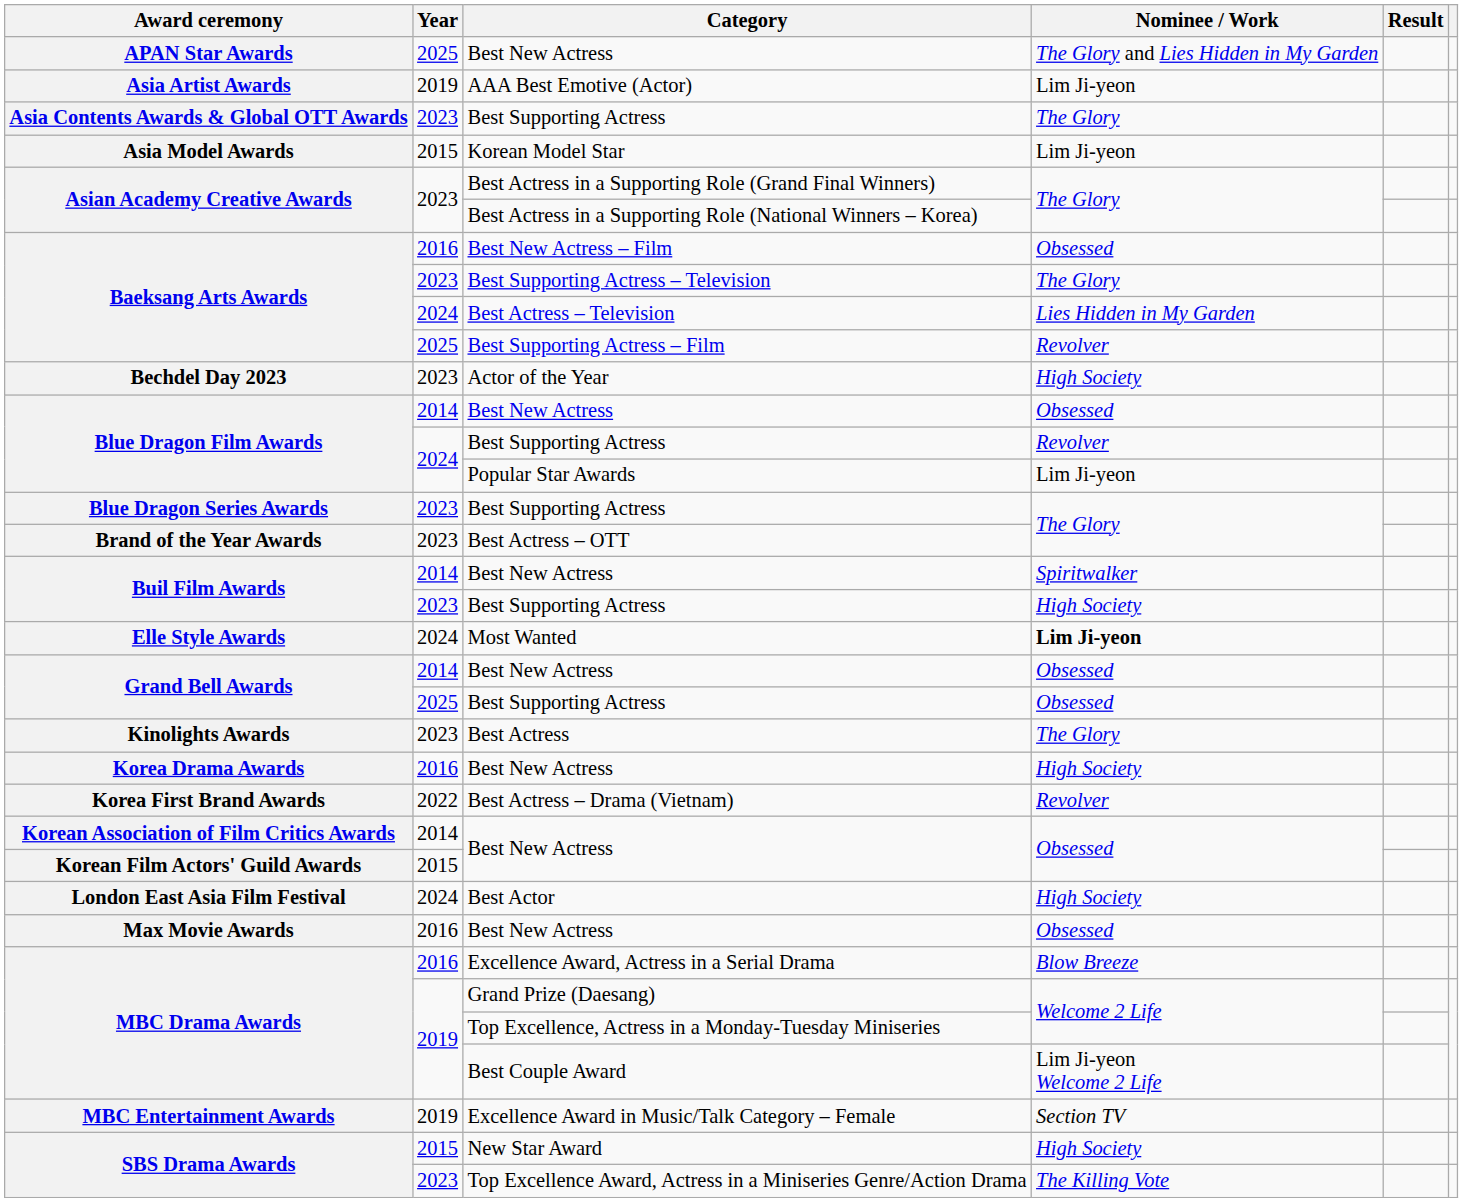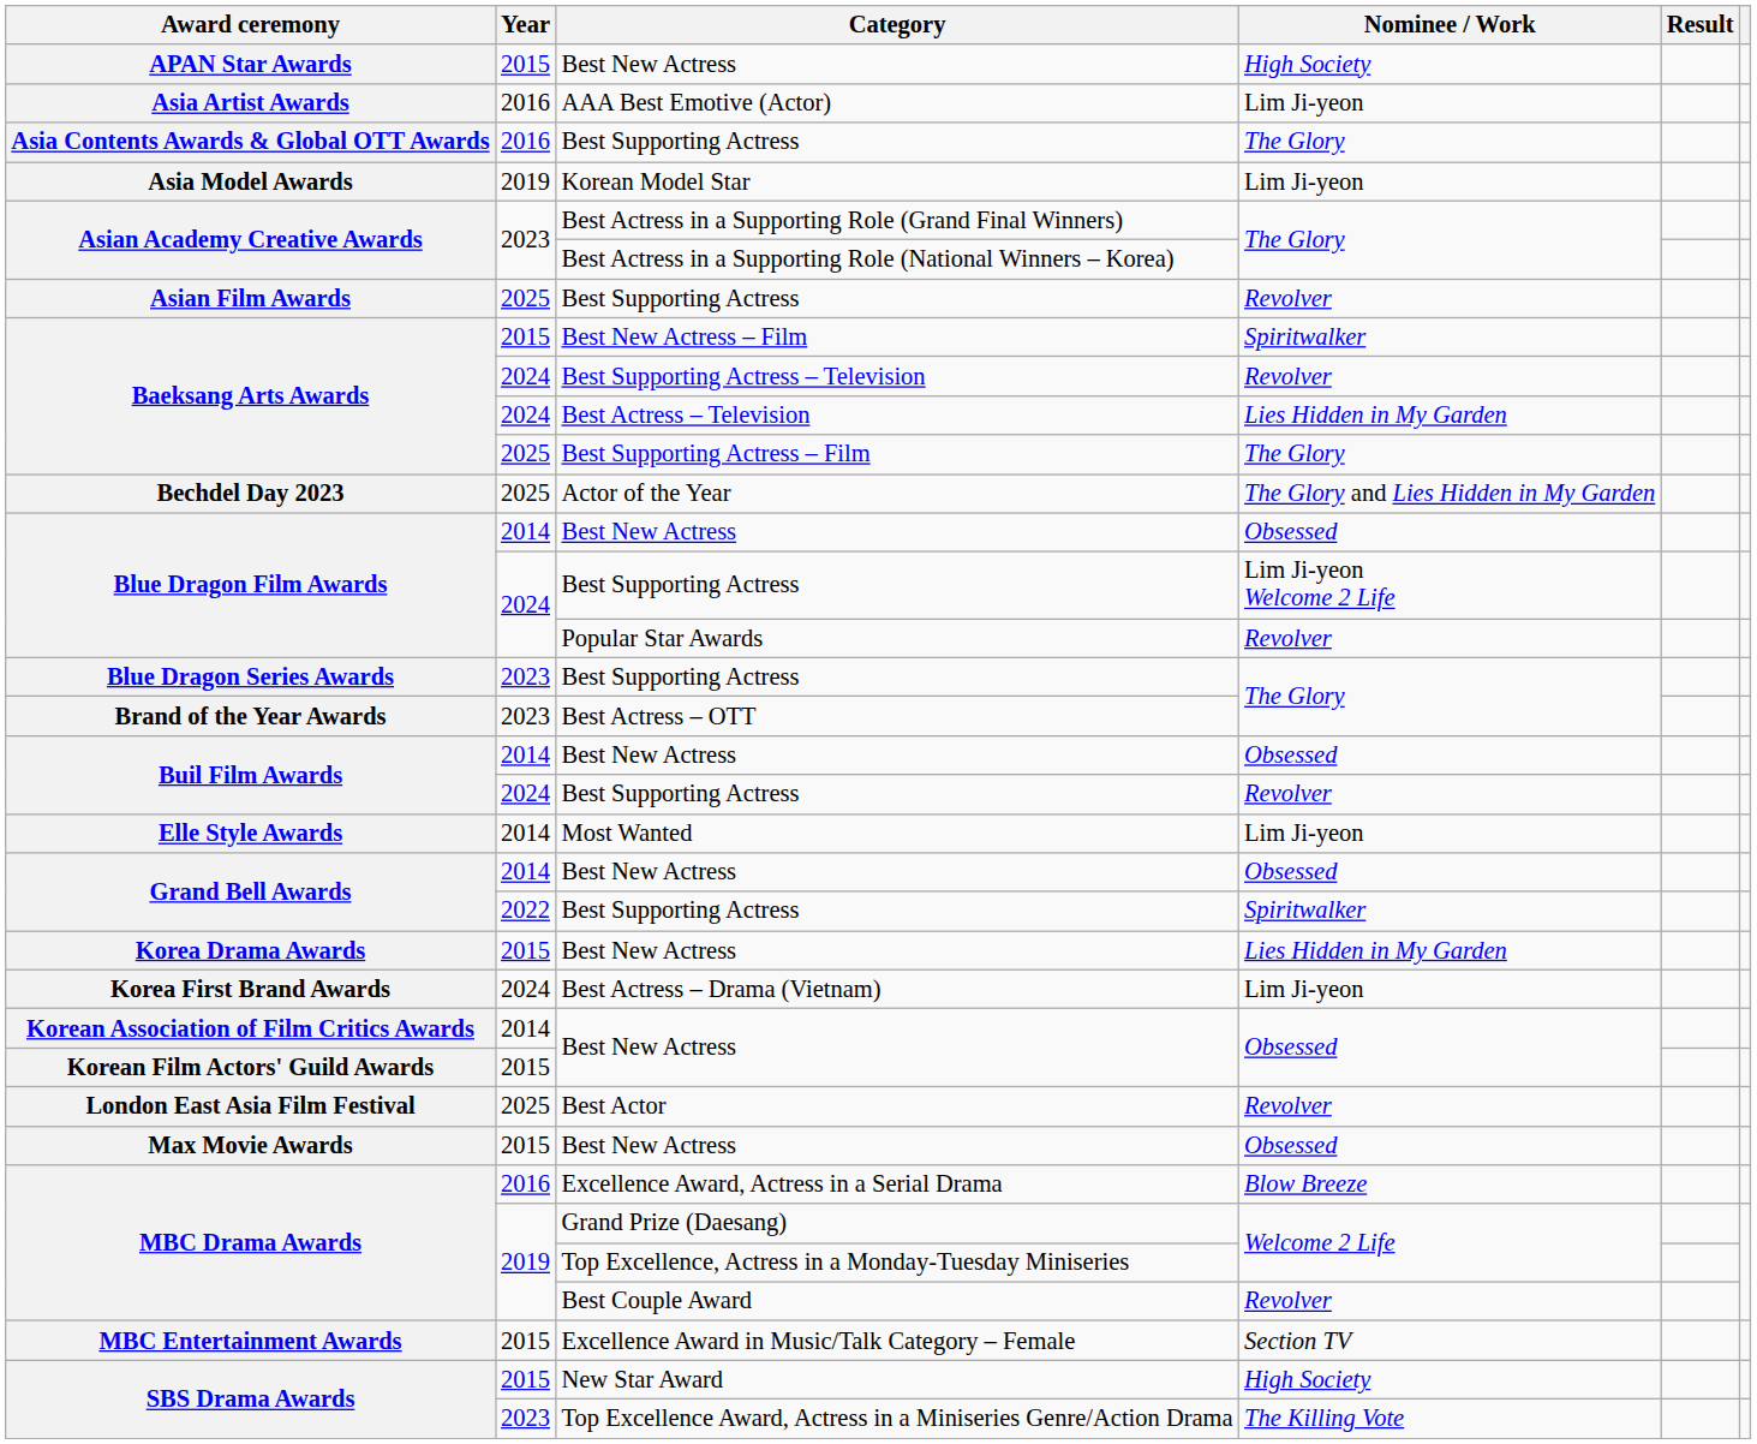 <table class="wikitable plainrowheaders sortable">
 <tr>
 <th scope="col">Award ceremony</th>
 <th scope="col">Year</th>
 <th scope="col">Category</th>
 <th scope="col">Nominee / Work</th>
 <th scope="col">Result</th>
 <th scope="col" class="unsortable"></th>
 </tr>
 <tr>
 <th scope="row"><a href='#'>APAN Star Awards</a></th>
-<td style="text-align:center"><a href='#'>2025</a></td>
+<td style="text-align:center"><a href='#'>2015</a></td>
 <td>Best New Actress</td>
-<td><em><a href='#'>The Glory</a></em> and <em><a href='#'>Lies Hidden in My Garden</a></em></td>
+<td><em><a href='#'>High Society</a></em></td>
 <td></td>
 <td style="text-align:center"></td>
 </tr>
 <tr>
 <th scope="row"><a href='#'>Asia Artist Awards</a></th>
-<td style="text-align:center">2019</td>
+<td style="text-align:center">2016</td>
 <td>AAA Best Emotive (Actor)</td>
 <td>Lim Ji-yeon</td>
 <td></td>
 <td style="text-align:center"></td>
 </tr>
 <tr>
 <th scope="row"><a href='#'>Asia Contents Awards & Global OTT Awards</a></th>
-<td style="text-align:center"><a href='#'>2023</a></td>
+<td style="text-align:center"><a href='#'>2016</a></td>
 <td>Best Supporting Actress</td>
 <td><em><a href='#'>The Glory</a></em></td>
 <td></td>
 <td style="text-align:center"></td>
 </tr>
 <tr>
 <th scope="row">Asia Model Awards</th>
-<td style="text-align:center">2015</td>
+<td style="text-align:center">2019</td>
 <td>Korean Model Star</td>
 <td>Lim Ji-yeon</td>
 <td></td>
 <td style="text-align:center"></td>
 </tr>
 <tr>
 <th scope="row" rowspan="2"><a href='#'>Asian Academy Creative Awards</a></th>
 <td rowspan="2" style="text-align:center">2023</td>
 <td>Best Actress in a Supporting Role (Grand Final Winners)</td>
 <td rowspan="2"><em><a href='#'>The Glory</a></em></td>
 <td></td>
 <td style="text-align:center"></td>
 </tr>
 <tr>
 <td>Best Actress in a Supporting Role (National Winners – Korea)</td>
 <td></td>
 <td style="text-align:center"></td>
 </tr>
 <tr>
-<th scope="row"  rowspan="4"><a href='#'>Baeksang Arts Awards</a></th>
-<td style="text-align:center"><a href='#'>2016</a></td>
-<td><a href='#'>Best New Actress – Film</a></td>
-<td><em><a href='#'>Obsessed</a></em></td>
+<th scope="row"><a href='#'>Asian Film Awards</a></th>
+<td style="text-align:center"><a href='#'>2025</a></td>
+<td>Best Supporting Actress</td>
+<td><em><a href='#'>Revolver</a></em></td>
 <td></td>
 <td style="text-align:center"></td>
 </tr>
 <tr>
-<td style="text-align:center"><a href='#'>2023</a></td>
+<th scope="row"  rowspan="4"><a href='#'>Baeksang Arts Awards</a></th>
+<td style="text-align:center"><a href='#'>2015</a></td>
+<td><a href='#'>Best New Actress – Film</a></td>
+<td><em><a href='#'>Spiritwalker</a></em></td>
+<td></td>
+<td style="text-align:center"></td>
+</tr>
+<tr>
+<td style="text-align:center"><a href='#'>2024</a></td>
 <td><a href='#'>Best Supporting Actress – Television</a></td>
-<td><em><a href='#'>The Glory</a></em></td>
+<td><em><a href='#'>Revolver</a></em></td>
 <td></td>
 <td style="text-align:center"></td>
 </tr>
 <tr>
 <td style="text-align:center"><a href='#'>2024</a></td>
 <td><a href='#'>Best Actress – Television</a></td>
 <td><em><a href='#'>Lies Hidden in My Garden</a></em></td>
 <td></td>
 <td style="text-align:center"></td>
 </tr>
 <tr>
 <td style="text-align:center"><a href='#'>2025</a></td>
 <td><a href='#'>Best Supporting Actress – Film</a></td>
-<td><em><a href='#'>Revolver</a></em></td>
+<td><em><a href='#'>The Glory</a></em></td>
 <td></td>
 <td style="text-align:center"></td>
 </tr>
 <tr>
 <th scope="row">Bechdel Day 2023</th>
-<td style="text-align:center">2023</td>
+<td style="text-align:center">2025</td>
 <td>Actor of the Year</td>
-<td><em><a href='#'>High Society</a></em></td>
+<td><em><a href='#'>The Glory</a></em> and <em><a href='#'>Lies Hidden in My Garden</a></em></td>
 <td></td>
 <td style="text-align:center"></td>
 </tr>
 <tr>
 <th scope="row" rowspan="3"><a href='#'>Blue Dragon Film Awards</a></th>
 <td style="text-align:center"><a href='#'>2014</a></td>
 <td><a href='#'>Best New Actress</a></td>
 <td><em><a href='#'>Obsessed</a></em></td>
 <td></td>
 <td style="text-align:center"></td>
 </tr>
 <tr>
 <td rowspan="2" style="text-align:center"><a href='#'>2024</a></td>
 <td>Best Supporting Actress</td>
-<td><em><a href='#'>Revolver</a></em></td>
+<td>Lim Ji-yeon <br><em><a href='#'>Welcome 2 Life</a></em></td>
 <td></td>
 <td style="text-align:center"></td>
 </tr>
 <tr>
 <td>Popular Star Awards</td>
-<td>Lim Ji-yeon</td>
+<td><em><a href='#'>Revolver</a></em></td>
 <td></td>
 <td style="text-align:center"></td>
 </tr>
 <tr>
 <th scope="row"><a href='#'>Blue Dragon Series Awards</a></th>
 <td style="text-align:center"><a href='#'>2023</a></td>
 <td>Best Supporting Actress</td>
 <td rowspan="2"><em><a href='#'>The Glory</a></em></td>
 <td></td>
 <td style="text-align:center"></td>
 </tr>
 <tr>
 <th scope="row">Brand of the Year Awards</th>
 <td style="text-align:center">2023</td>
 <td>Best Actress – OTT</td>
 <td></td>
 <td style="text-align:center"></td>
 </tr>
 <tr>
 <th scope="row" rowspan="2"><a href='#'>Buil Film Awards</a></th>
 <td style="text-align:center"><a href='#'>2014</a></td>
 <td>Best New Actress</td>
-<td><em><a href='#'>Spiritwalker</a></em></td>
+<td><em><a href='#'>Obsessed</a></em></td>
 <td></td>
 <td style="text-align:center"></td>
 </tr>
 <tr>
-<td style="text-align:center"><a href='#'>2023</a></td>
+<td style="text-align:center"><a href='#'>2024</a></td>
 <td>Best Supporting Actress</td>
-<td><em><a href='#'>High Society</a></em></td>
+<td><em><a href='#'>Revolver</a></em></td>
 <td></td>
 <td style="text-align:center"></td>
 </tr>
 <tr>
 <th scope="row"><a href='#'>Elle Style Awards</a></th>
-<td style="text-align:center">2024</td>
+<td style="text-align:center">2014</td>
 <td>Most Wanted</td>
-<td><strong>Lim Ji-yeon</strong></td>
+<td>Lim Ji-yeon</td>
 <td></td>
 <td style="text-align:center"></td>
 </tr>
 <tr>
 <th scope="row"  rowspan="2"><a href='#'>Grand Bell Awards</a></th>
 <td style="text-align:center"><a href='#'>2014</a></td>
 <td>Best New Actress</td>
 <td><em><a href='#'>Obsessed</a></em></td>
 <td></td>
 <td style="text-align:center"></td>
 </tr>
 <tr>
-<td style="text-align:center"><a href='#'>2025</a></td>
+<td style="text-align:center"><a href='#'>2022</a></td>
 <td>Best Supporting Actress</td>
-<td><em><a href='#'>Obsessed</a></em></td>
-<td></td>
-<td style="text-align:center"></td>
-</tr>
-<tr>
-<th scope="row">Kinolights Awards</th>
-<td style="text-align:center">2023</td>
-<td>Best Actress</td>
-<td><em><a href='#'>The Glory</a></em></td>
+<td><em><a href='#'>Spiritwalker</a></em></td>
 <td></td>
 <td style="text-align:center"></td>
 </tr>
 <tr>
 <th scope="row"><a href='#'>Korea Drama Awards</a></th>
-<td style="text-align:center"><a href='#'>2016</a></td>
+<td style="text-align:center"><a href='#'>2015</a></td>
 <td>Best New Actress</td>
-<td><em><a href='#'>High Society</a></em></td>
+<td><em><a href='#'>Lies Hidden in My Garden</a></em></td>
 <td></td>
 <td style="text-align:center"></td>
 </tr>
 <tr>
 <th scope="row">Korea First Brand Awards</th>
-<td style="text-align:center">2022</td>
+<td style="text-align:center">2024</td>
 <td>Best Actress – Drama (Vietnam)</td>
-<td><em><a href='#'>Revolver</a></em></td>
+<td>Lim Ji-yeon</td>
 <td></td>
 <td style="text-align:center"></td>
 </tr>
 <tr>
 <th scope="row"><a href='#'>Korean Association of Film Critics Awards</a></th>
 <td style="text-align:center">2014</td>
 <td rowspan="2">Best New Actress</td>
 <td rowspan="2"><em><a href='#'>Obsessed</a></em></td>
 <td></td>
 <td style="text-align:center"></td>
 </tr>
 <tr>
 <th scope="row">Korean Film Actors' Guild Awards</th>
 <td style="text-align:center">2015</td>
 <td></td>
 <td style="text-align:center"></td>
 </tr>
 <tr>
 <th scope="row">London East Asia Film Festival</th>
-<td style="text-align:center">2024</td>
+<td style="text-align:center">2025</td>
 <td>Best Actor</td>
-<td><em><a href='#'>High Society</a></em></td>
+<td><em><a href='#'>Revolver</a></em></td>
 <td></td>
 <td style="text-align:center"></td>
 </tr>
 <tr>
 <th scope="row">Max Movie Awards</th>
-<td style="text-align:center">2016</td>
+<td style="text-align:center">2015</td>
 <td>Best New Actress</td>
 <td><em><a href='#'>Obsessed</a></em></td>
 <td></td>
 <td style="text-align:center"></td>
 </tr>
 <tr>
 <th scope="row" rowspan="4"><a href='#'>MBC Drama Awards</a></th>
 <td style="text-align:center"><a href='#'>2016</a></td>
 <td>Excellence Award, Actress in a Serial Drama</td>
 <td><em><a href='#'>Blow Breeze</a></em></td>
 <td></td>
 <td style="text-align:center"></td>
 </tr>
 <tr>
 <td rowspan="3" style="text-align:center"><a href='#'>2019</a></td>
 <td>Grand Prize (Daesang)</td>
 <td rowspan="2"><em><a href='#'>Welcome 2 Life</a></em></td>
 <td></td>
 <td rowspan="3" style="text-align:center"></td>
 </tr>
 <tr>
 <td>Top Excellence, Actress in a Monday-Tuesday Miniseries</td>
 <td></td>
 </tr>
 <tr>
 <td>Best Couple Award</td>
-<td>Lim Ji-yeon <br><em><a href='#'>Welcome 2 Life</a></em></td>
+<td><em><a href='#'>Revolver</a></em></td>
 <td></td>
 </tr>
 <tr>
 <th scope="row"><a href='#'>MBC Entertainment Awards</a></th>
-<td style="text-align:center">2019</td>
+<td style="text-align:center">2015</td>
 <td>Excellence Award in Music/Talk Category – Female</td>
 <td><em>Section TV</em></td>
 <td></td>
 <td style="text-align:center"></td>
 </tr>
 <tr>
 <th scope="row" rowspan="2"><a href='#'>SBS Drama Awards</a></th>
 <td style="text-align:center"><a href='#'>2015</a></td>
 <td>New Star Award</td>
 <td><em><a href='#'>High Society</a></em></td>
 <td></td>
 <td style="text-align:center"></td>
 </tr>
 <tr>
 <td style="text-align:center"><a href='#'>2023</a></td>
 <td>Top Excellence Award, Actress in a Miniseries Genre/Action Drama</td>
 <td><em><a href='#'>The Killing Vote</a></em></td>
 <td></td>
 <td style="text-align:center"></td>
 </tr>
 </table>
